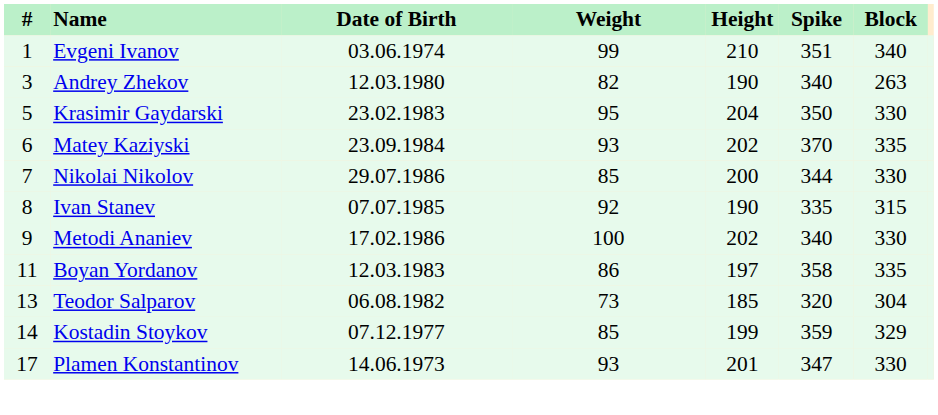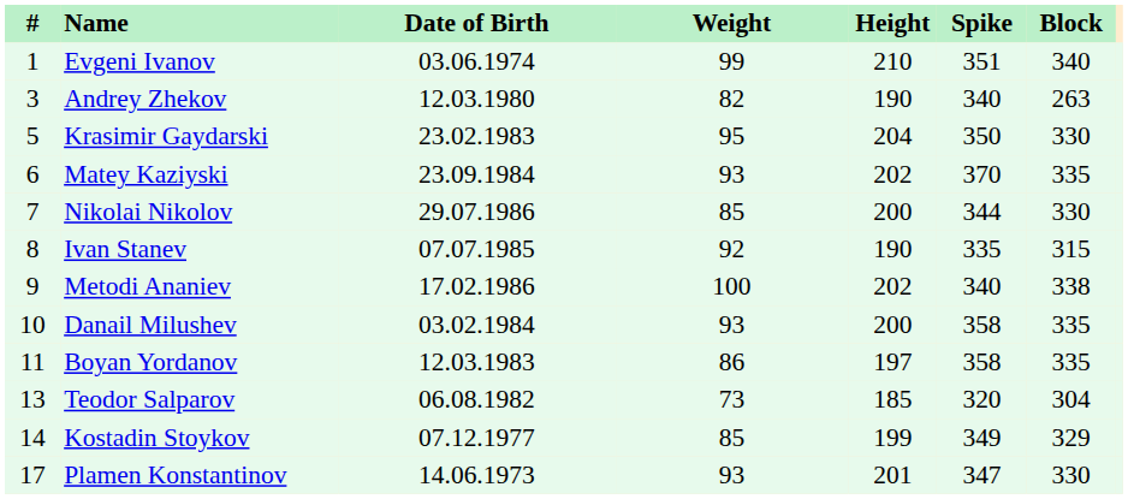 <table border=0 cellpadding=2 cellspacing=0  |- bgcolor=#FFECCE style="text-align:center; font-size:90%;" width=100%>
 <tr bgcolor=#BBF0C9>
 <th width=5%>#</th>
 <th width=25% align=left>Name</th>
 <th width=25%>Date of Birth</th>
 <th width=21%>Weight</th>
 <th width=8%>Height</th>
 <th width=8%>Spike</th>
 <th width=8%>Block</th>
 </tr>
 <tr bgcolor=#E7FAEC>
 <td>1</td>
 <td align=left><a href='#'>Evgeni Ivanov</a></td>
 <td>03.06.1974</td>
 <td>99</td>
 <td>210</td>
 <td>351</td>
 <td>340</td>
 <td></td>
 </tr>
 <tr bgcolor=#E7FAEC>
 <td>3</td>
 <td align=left><a href='#'>Andrey Zhekov</a></td>
 <td>12.03.1980</td>
 <td>82</td>
 <td>190</td>
 <td>340</td>
 <td>263</td>
 <td></td>
 </tr>
 <tr bgcolor=#E7FAEC>
 <td>5</td>
 <td align=left><a href='#'>Krasimir Gaydarski</a></td>
 <td>23.02.1983</td>
 <td>95</td>
 <td>204</td>
 <td>350</td>
 <td>330</td>
 <td></td>
 </tr>
 <tr bgcolor=#E7FAEC>
 <td>6</td>
 <td align=left><a href='#'>Matey Kaziyski</a></td>
 <td>23.09.1984</td>
 <td>93</td>
 <td>202</td>
 <td>370</td>
 <td>335</td>
 <td></td>
 </tr>
 <tr bgcolor=#E7FAEC>
 <td>7</td>
 <td align=left><a href='#'>Nikolai Nikolov</a></td>
 <td>29.07.1986</td>
 <td>85</td>
 <td>200</td>
 <td>344</td>
 <td>330</td>
 <td></td>
 </tr>
 <tr bgcolor=#E7FAEC>
 <td>8</td>
 <td align=left><a href='#'>Ivan Stanev</a></td>
 <td>07.07.1985</td>
 <td>92</td>
 <td>190</td>
 <td>335</td>
 <td>315</td>
 <td></td>
 </tr>
 <tr bgcolor=#E7FAEC>
 <td>9</td>
 <td align=left><a href='#'>Metodi Ananiev</a></td>
 <td>17.02.1986</td>
 <td>100</td>
 <td>202</td>
 <td>340</td>
-<td>330</td>
+<td>338</td>
+<td></td>
+</tr>
+<tr bgcolor=#E7FAEC>
+<td>10</td>
+<td align=left><a href='#'>Danail Milushev</a></td>
+<td>03.02.1984</td>
+<td>93</td>
+<td>200</td>
+<td>358</td>
+<td>335</td>
 <td></td>
 </tr>
 <tr bgcolor=#E7FAEC>
 <td>11</td>
 <td align=left><a href='#'>Boyan Yordanov</a></td>
 <td>12.03.1983</td>
 <td>86</td>
 <td>197</td>
 <td>358</td>
 <td>335</td>
 <td></td>
 </tr>
 <tr bgcolor=#E7FAEC>
 <td>13</td>
 <td align=left><a href='#'>Teodor Salparov</a></td>
 <td>06.08.1982</td>
 <td>73</td>
 <td>185</td>
 <td>320</td>
 <td>304</td>
 <td></td>
 </tr>
 <tr bgcolor=#E7FAEC>
 <td>14</td>
 <td align=left><a href='#'>Kostadin Stoykov</a></td>
 <td>07.12.1977</td>
 <td>85</td>
 <td>199</td>
-<td>359</td>
+<td>349</td>
 <td>329</td>
 <td></td>
 </tr>
 <tr bgcolor=#E7FAEC>
 <td>17</td>
 <td align=left><a href='#'>Plamen Konstantinov</a></td>
 <td>14.06.1973</td>
 <td>93</td>
 <td>201</td>
 <td>347</td>
 <td>330</td>
 <td></td>
 </tr>
 </table>
